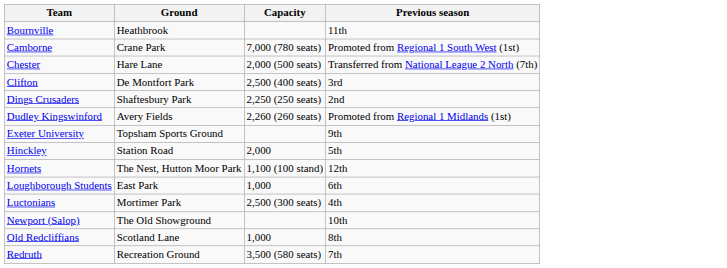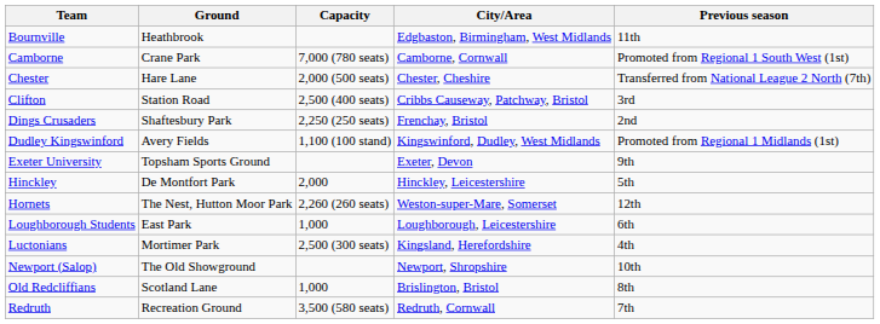 <table class="wikitable sortable">
 <tr>
 <th>Team </th>
 <th>Ground</th>
 <th>Capacity</th>
+<th>City/Area</th>
 <th>Previous season</th>
 </tr>
 <tr>
 <td><a href='#'>Bournville</a></td>
 <td>Heathbrook</td>
 <td></td>
+<td><a href='#'>Edgbaston</a>, <a href='#'>Birmingham</a>, <a href='#'>West Midlands</a></td>
 <td>11th</td>
 </tr>
 <tr>
 <td><a href='#'>Camborne</a></td>
 <td>Crane Park</td>
 <td>7,000 (780 seats)</td>
+<td><a href='#'>Camborne</a>, <a href='#'>Cornwall</a></td>
 <td>Promoted from <a href='#'>Regional 1 South West</a> (1st)</td>
 </tr>
 <tr>
 <td><a href='#'>Chester</a></td>
 <td>Hare Lane </td>
 <td>2,000 (500 seats)</td>
+<td><a href='#'>Chester</a>, <a href='#'>Cheshire</a></td>
 <td>Transferred from <a href='#'>National League 2 North</a> (7th)</td>
 </tr>
 <tr>
 <td><a href='#'>Clifton</a></td>
-<td>De Montfort Park </td>
+<td>Station Road </td>
 <td>2,500 (400 seats)</td>
+<td><a href='#'>Cribbs Causeway</a>, <a href='#'>Patchway</a>, <a href='#'>Bristol</a></td>
 <td>3rd</td>
 </tr>
 <tr>
 <td><a href='#'>Dings Crusaders</a></td>
 <td>Shaftesbury Park </td>
 <td>2,250 (250 seats)</td>
+<td><a href='#'>Frenchay</a>, <a href='#'>Bristol</a></td>
 <td>2nd</td>
 </tr>
 <tr>
 <td><a href='#'>Dudley Kingswinford</a></td>
 <td>Avery Fields </td>
-<td>2,260 (260 seats)</td>
+<td>1,100 (100 stand)</td>
+<td><a href='#'>Kingswinford</a>, <a href='#'>Dudley</a>, <a href='#'>West Midlands</a></td>
 <td>Promoted from <a href='#'>Regional 1 Midlands</a> (1st)</td>
 </tr>
 <tr>
 <td><a href='#'>Exeter University</a></td>
 <td>Topsham Sports Ground </td>
 <td></td>
+<td><a href='#'>Exeter</a>, <a href='#'>Devon</a></td>
 <td>9th</td>
 </tr>
 <tr>
 <td><a href='#'>Hinckley</a></td>
-<td>Station Road </td>
+<td>De Montfort Park </td>
 <td>2,000</td>
+<td><a href='#'>Hinckley</a>, <a href='#'>Leicestershire</a></td>
 <td>5th</td>
 </tr>
 <tr>
 <td><a href='#'>Hornets</a></td>
 <td>The Nest, Hutton Moor Park </td>
-<td>1,100 (100 stand)</td>
+<td>2,260 (260 seats)</td>
+<td><a href='#'>Weston-super-Mare</a>, <a href='#'>Somerset</a></td>
 <td>12th</td>
 </tr>
 <tr>
 <td><a href='#'>Loughborough Students</a></td>
 <td>East Park</td>
 <td>1,000</td>
+<td><a href='#'>Loughborough</a>, <a href='#'>Leicestershire</a></td>
 <td>6th</td>
 </tr>
 <tr>
 <td><a href='#'>Luctonians</a></td>
 <td>Mortimer Park </td>
 <td>2,500 (300 seats)</td>
+<td><a href='#'>Kingsland</a>, <a href='#'>Herefordshire</a></td>
 <td>4th</td>
 </tr>
 <tr>
 <td><a href='#'>Newport (Salop)</a></td>
 <td>The Old Showground</td>
 <td></td>
+<td><a href='#'>Newport</a>, <a href='#'>Shropshire</a></td>
 <td>10th</td>
 </tr>
 <tr>
 <td><a href='#'>Old Redcliffians</a></td>
 <td>Scotland Lane </td>
 <td>1,000</td>
+<td><a href='#'>Brislington</a>, <a href='#'>Bristol</a></td>
 <td>8th</td>
 </tr>
 <tr>
 <td><a href='#'>Redruth</a></td>
 <td>Recreation Ground </td>
 <td>3,500 (580 seats)</td>
+<td><a href='#'>Redruth</a>, <a href='#'>Cornwall</a></td>
 <td>7th</td>
 </tr>
 </table>
